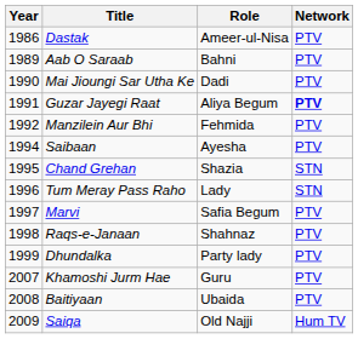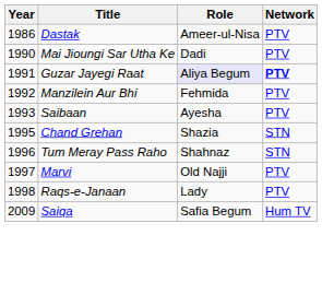 <table class="wikitable sortable plainrowheaders">
 <tr style="text-align:center;">
 <th scope="col">Year</th>
 <th scope="col">Title</th>
 <th scope="col">Role</th>
 <th scope="col">Network</th>
 </tr>
 <tr>
 <td>1986</td>
 <td><em><a href='#'>Dastak</a></em></td>
 <td>Ameer-ul-Nisa</td>
 <td><a href='#'>PTV</a></td>
 </tr>
 <tr>
-<td>1989</td>
-<td><em>Aab O Saraab</em></td>
-<td>Bahni</td>
-<td><a href='#'>PTV</a></td>
-</tr>
-<tr>
 <td>1990</td>
 <td><em>Mai Jioungi Sar Utha Ke</em></td>
 <td>Dadi</td>
 <td><a href='#'>PTV</a></td>
 </tr>
 <tr>
 <td>1991</td>
 <td><em>Guzar Jayegi Raat</em></td>
-<td>Aliya Begum</td>
+<td style="background: lavender;">Aliya Begum</td>
 <td><strong><a href='#'>PTV</a></strong></td>
 </tr>
 <tr>
 <td>1992</td>
 <td><em>Manzilein Aur Bhi</em></td>
 <td>Fehmida</td>
 <td><a href='#'>PTV</a></td>
 </tr>
 <tr>
-<td>1994</td>
+<td>1993</td>
 <td><em>Saibaan</em></td>
 <td>Ayesha</td>
 <td><a href='#'>PTV</a></td>
 </tr>
 <tr>
 <td>1995</td>
 <td><em><a href='#'>Chand Grehan</a></em></td>
 <td>Shazia</td>
 <td><a href='#'>STN</a></td>
 </tr>
 <tr>
 <td>1996</td>
 <td><em>Tum Meray Pass Raho</em></td>
-<td>Lady</td>
+<td>Shahnaz</td>
 <td><a href='#'>STN</a></td>
 </tr>
 <tr>
 <td>1997</td>
 <td><em><a href='#'>Marvi</a></em></td>
-<td>Safia Begum</td>
+<td>Old Najji</td>
 <td><a href='#'>PTV</a></td>
 </tr>
 <tr>
 <td>1998</td>
 <td><em>Raqs-e-Janaan</em></td>
-<td>Shahnaz</td>
-<td><a href='#'>PTV</a></td>
-</tr>
-<tr>
-<td>1999</td>
-<td><em>Dhundalka</em></td>
-<td>Party lady</td>
-<td><a href='#'>PTV</a></td>
-</tr>
-<tr>
-<td>2007</td>
-<td><em>Khamoshi Jurm Hae</em></td>
-<td>Guru</td>
-<td><a href='#'>PTV</a></td>
-</tr>
-<tr>
-<td>2008</td>
-<td><em>Baitiyaan</em></td>
-<td>Ubaida</td>
+<td>Lady</td>
 <td><a href='#'>PTV</a></td>
 </tr>
 <tr>
 <td>2009</td>
 <td><em><a href='#'>Saiqa</a></em></td>
-<td>Old Najji</td>
+<td>Safia Begum</td>
 <td><a href='#'>Hum TV</a></td>
 </tr>
 </table>
